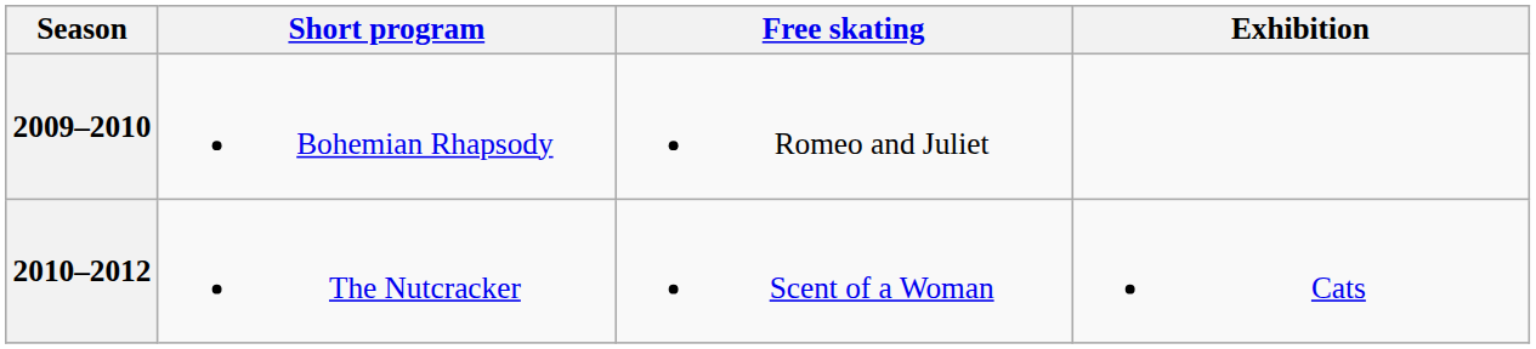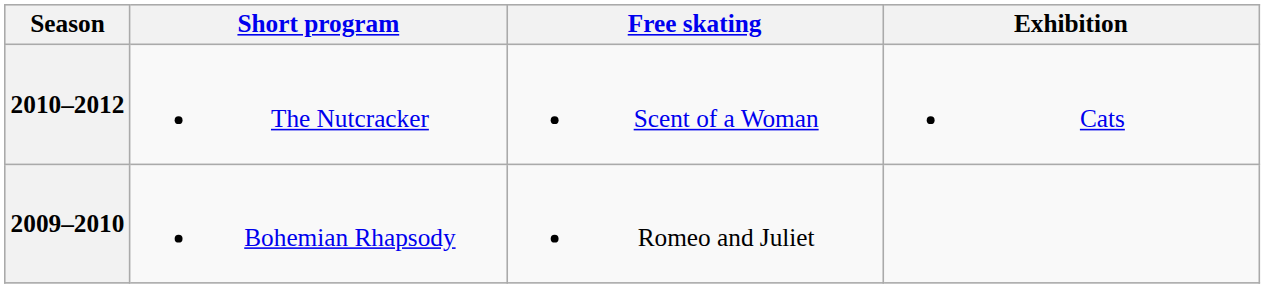 <table class=wikitable style=text-align:center>
 <tr>
 <th width="10%">Season</th>
 <th width="30%"><a href='#'>Short program</a></th>
 <th width="30%"><a href='#'>Free skating</a></th>
 <th width="30%">Exhibition</th>
 </tr>
 <tr>
+<th>2010–2012 <br> </th>
+<td><br><ul><li><a href='#'>The Nutcracker</a> <br></li></ul></td>
+<td><br><ul><li><a href='#'>Scent of a Woman</a> <br></li></ul></td>
+<td><br><ul><li><a href='#'>Cats</a> <br></li></ul></td>
+</tr>
+<tr>
 <th>2009–2010 <br> </th>
 <td><br><ul><li><a href='#'>Bohemian Rhapsody</a> <br></li></ul></td>
 <td><br><ul><li>Romeo and Juliet</li></ul></td>
 <td></td>
 </tr>
-<tr>
-<th>2010–2012 <br> </th>
-<td><br><ul><li><a href='#'>The Nutcracker</a> <br></li></ul></td>
-<td><br><ul><li><a href='#'>Scent of a Woman</a> <br></li></ul></td>
-<td><br><ul><li><a href='#'>Cats</a> <br></li></ul></td>
-</tr>
 </table>
